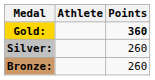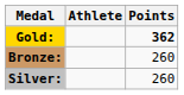 <table class="wikitable">
 <tr>
 <th>Medal</th>
 <th>Athlete</th>
 <th>Points</th>
 </tr>
 <tr>
 <td style="text-align:center;background-color:gold;"><strong>Gold:</strong></td>
 <td><strong></strong></td>
-<td align="right"><strong>360</strong></td>
+<td align="right"><strong>362</strong></td>
+</tr>
+<tr>
+<td style="text-align:center;background-color:#CC9966;"><strong>Bronze:</strong></td>
+<td></td>
+<td align="right">260</td>
 </tr>
 <tr>
 <td style="text-align:center;background-color:silver;"><strong>Silver:</strong></td>
 <td></td>
 <td align="right">260</td>
 </tr>
-<tr>
-<td style="text-align:center;background-color:#CC9966;"><strong>Bronze:</strong></td>
-<td></td>
-<td align="right">260</td>
-</tr>
 </table>
